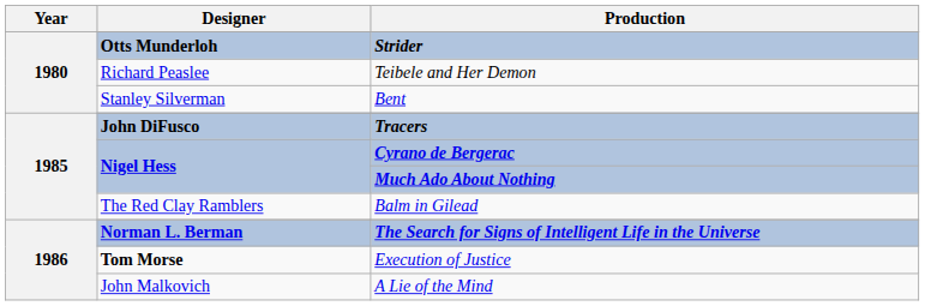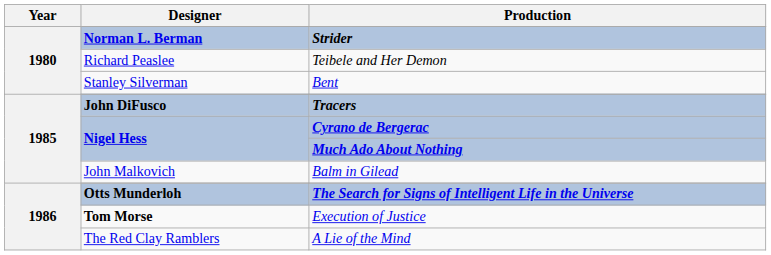 <table class="wikitable" style="width:98%;">
 <tr style="background:#bebebe;">
 <th style="width:10%;">Year</th>
 <th style="width:30%;">Designer</th>
 <th style="width:60%;">Production</th>
 </tr>
 <tr>
 <th rowspan="4" align="center">1980</th>
 </tr>
 <tr style="background:#B0C4DE">
-<td><strong>Otts Munderloh</strong></td>
+<td><strong><a href='#'>Norman L. Berman</a></strong></td>
 <td><strong><em>Strider</em></strong></td>
 </tr>
 <tr>
 <td><a href='#'>Richard Peaslee</a></td>
 <td><em>Teibele and Her Demon</em></td>
 </tr>
 <tr>
 <td><a href='#'>Stanley Silverman</a></td>
 <td><em><a href='#'>Bent</a></em></td>
 </tr>
 <tr>
 <th rowspan="5" align="center">1985</th>
 </tr>
 <tr style="background:#B0C4DE">
 <td><strong>John DiFusco</strong></td>
 <td><strong><em>Tracers</em></strong></td>
 </tr>
 <tr style="background:#B0C4DE">
 <td rowspan="2"><strong><a href='#'>Nigel Hess</a></strong></td>
 <td><strong><em><a href='#'>Cyrano de Bergerac</a></em></strong></td>
 </tr>
 <tr style="background:#B0C4DE">
 <td><strong><em><a href='#'>Much Ado About Nothing</a></em></strong></td>
 </tr>
 <tr>
-<td><a href='#'>The Red Clay Ramblers</a></td>
+<td><a href='#'>John Malkovich</a></td>
 <td><em><a href='#'>Balm in Gilead</a></em></td>
 </tr>
 <tr>
 <th rowspan="4" align="center">1986</th>
 </tr>
 <tr style="background:#B0C4DE">
-<td><strong><a href='#'>Norman L. Berman</a></strong></td>
+<td><strong>Otts Munderloh</strong></td>
 <td><strong><em><a href='#'>The Search for Signs of Intelligent Life in the Universe</a></em></strong></td>
 </tr>
 <tr>
 <td><strong>Tom Morse</strong></td>
 <td><em><a href='#'>Execution of Justice</a></em></td>
 </tr>
 <tr>
-<td><a href='#'>John Malkovich</a></td>
+<td><a href='#'>The Red Clay Ramblers</a></td>
 <td><em><a href='#'>A Lie of the Mind</a></em></td>
 </tr>
 </table>
